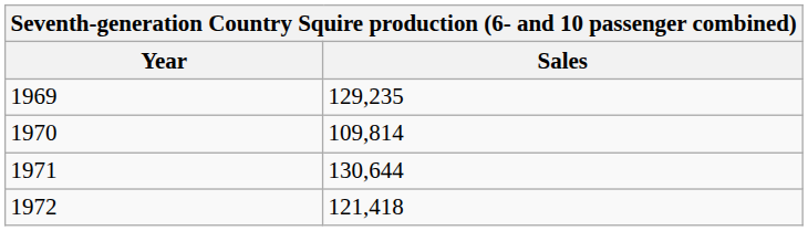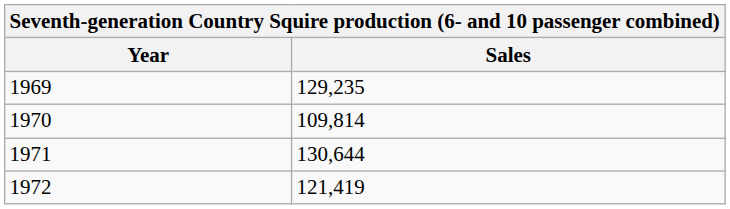 <table class="wikitable">
 <tr>
 <th colspan="2">Seventh-generation Country Squire production (6- and 10 passenger combined)</th>
 </tr>
 <tr>
 <th>Year</th>
 <th>Sales</th>
 </tr>
 <tr>
 <td>1969</td>
 <td>129,235</td>
 </tr>
 <tr>
 <td>1970</td>
 <td>109,814</td>
 </tr>
 <tr>
 <td>1971</td>
 <td>130,644</td>
 </tr>
 <tr>
 <td>1972</td>
-<td>121,418</td>
+<td>121,419</td>
 </tr>
 </table>
